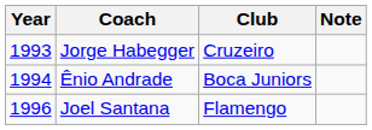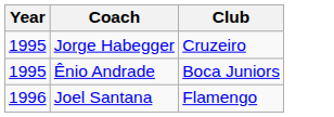 <table class="wikitable">
 <tr>
 <th>Year</th>
 <th>Coach</th>
 <th>Club</th>
-<th>Note</th>
 </tr>
 <tr>
-<td><a href='#'>1993</a></td>
+<td><a href='#'>1995</a></td>
 <td> <a href='#'>Jorge Habegger</a></td>
 <td> <a href='#'>Cruzeiro</a></td>
-<td></td>
 </tr>
 <tr>
-<td><a href='#'>1994</a></td>
+<td><a href='#'>1995</a></td>
 <td> <a href='#'>Ênio Andrade</a></td>
 <td> <a href='#'>Boca Juniors</a></td>
-<td></td>
 </tr>
 <tr>
 <td><a href='#'>1996</a></td>
 <td> <a href='#'>Joel Santana</a></td>
 <td> <a href='#'>Flamengo</a></td>
-<td></td>
 </tr>
 </table>
